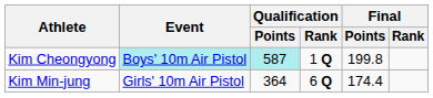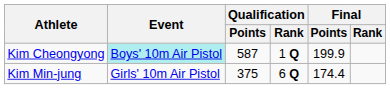 <table class="wikitable" style="font-size:90%;">
 <tr>
 <th rowspan=2>Athlete</th>
 <th rowspan=2>Event</th>
 <th colspan=2>Qualification</th>
 <th colspan=2>Final</th>
 </tr>
 <tr style="font-size:95%">
 <th>Points</th>
 <th>Rank</th>
 <th>Points</th>
 <th>Rank</th>
 </tr>
 <tr align=center>
 <td align=left><a href='#'>Kim Cheongyong</a></td>
 <td align=left style="background: paleturquoise;"><a href='#'>Boys' 10m Air Pistol</a></td>
-<td style="background: paleturquoise;">587</td>
+<td>587</td>
 <td>1 <strong>Q</strong></td>
-<td>199.8</td>
+<td>199.9</td>
 <td></td>
 </tr>
 <tr align=center>
 <td align=left><a href='#'>Kim Min-jung</a></td>
 <td align=left><a href='#'>Girls' 10m Air Pistol</a></td>
-<td>364</td>
+<td>375</td>
 <td>6 <strong>Q</strong></td>
 <td>174.4</td>
 <td></td>
 </tr>
 </table>
